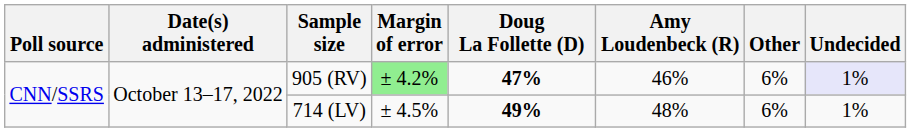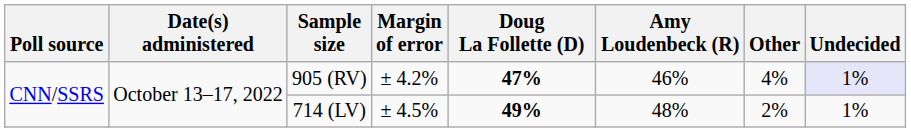 <table class="wikitable" style="font-size:90%;text-align:center;">
 <tr valign=bottom>
 <th>Poll source</th>
 <th>Date(s)<br>administered</th>
 <th>Sample<br>size</th>
 <th>Margin<br>of error</th>
 <th style="width:100px;">Doug<br>La Follette (D)</th>
 <th style="width:100px;">Amy<br>Loudenbeck (R)</th>
 <th>Other</th>
 <th>Undecided</th>
 </tr>
 <tr>
 <td style="text-align:left;" rowspan="2"><a href='#'>CNN</a>/<a href='#'>SSRS</a></td>
 <td rowspan="2">October 13–17, 2022</td>
 <td>905 (RV)</td>
-<td style="background: lightgreen;">± 4.2%</td>
+<td>± 4.2%</td>
 <td><strong>47%</strong></td>
 <td>46%</td>
-<td>6%</td>
+<td>4%</td>
 <td style="background: lavender;">1%</td>
 </tr>
 <tr>
 <td>714 (LV)</td>
 <td>± 4.5%</td>
 <td><strong>49%</strong></td>
 <td>48%</td>
-<td>6%</td>
+<td>2%</td>
 <td>1%</td>
 </tr>
 </table>
